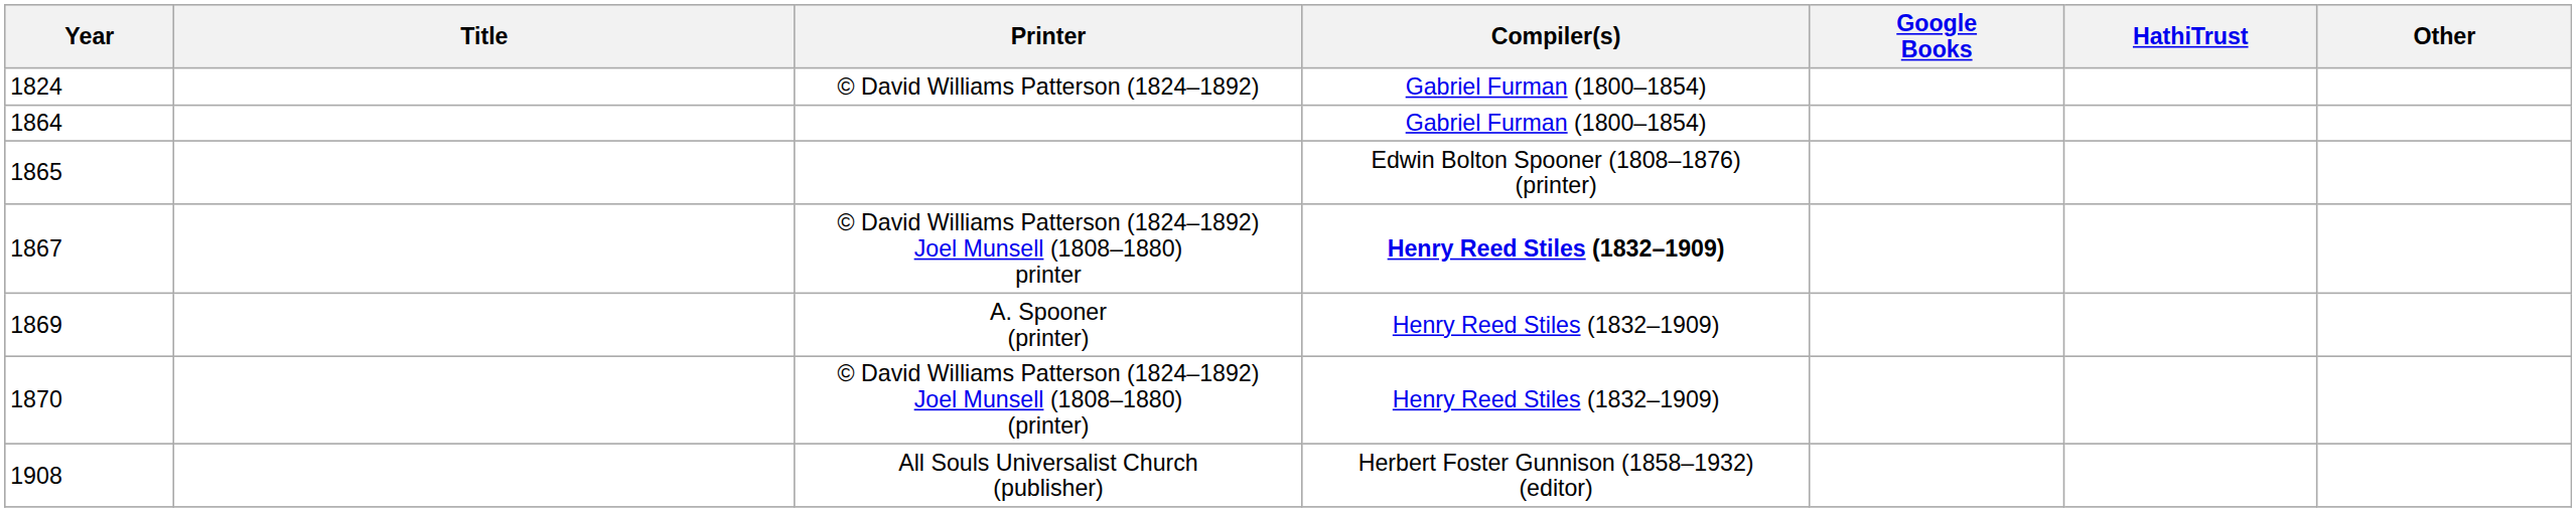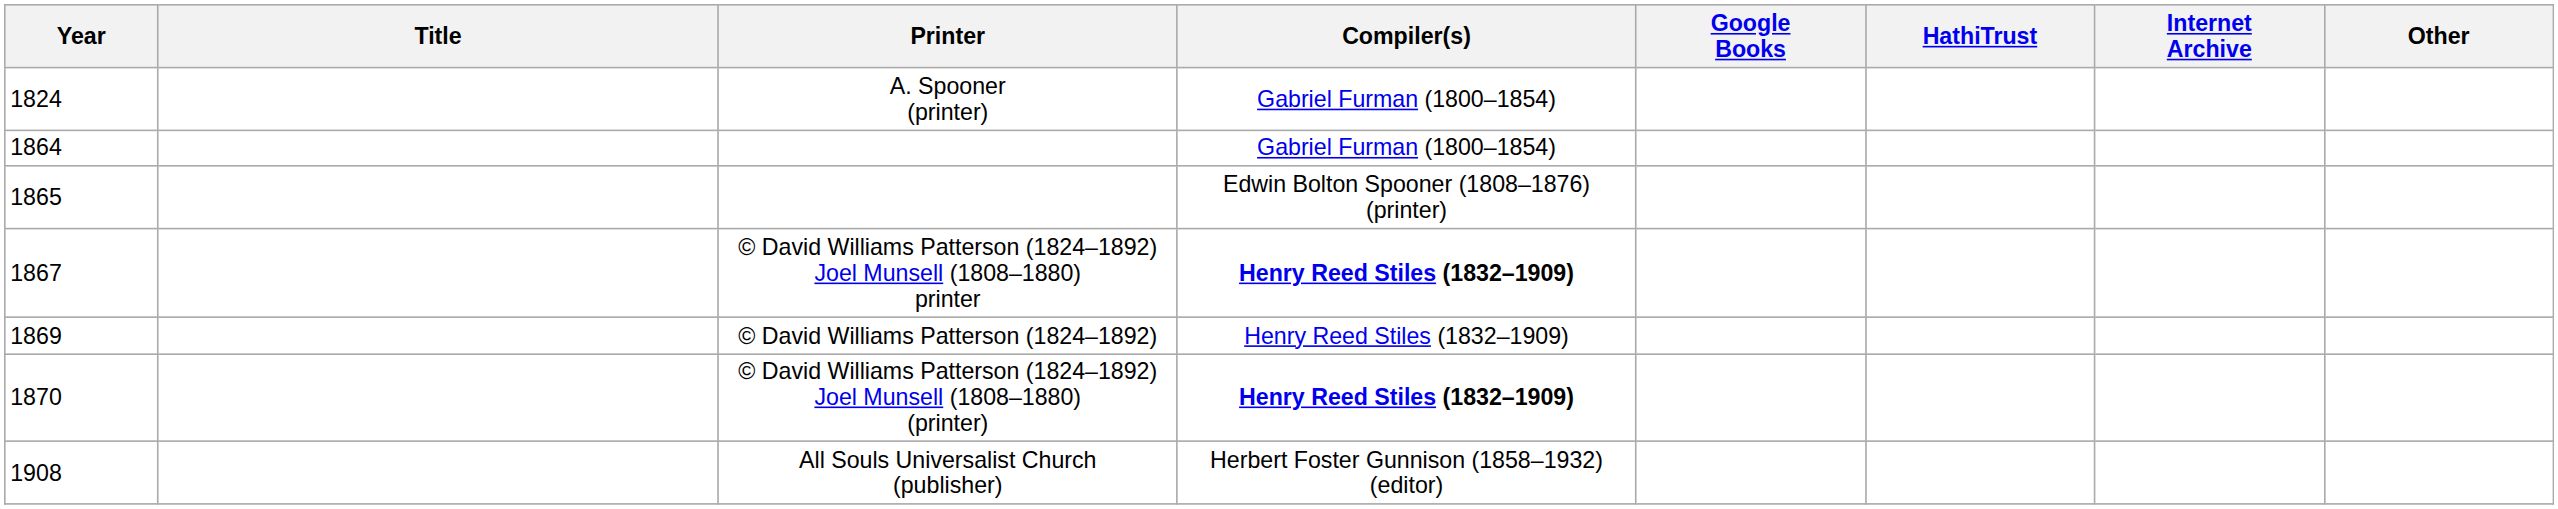 <table class="wikitable collapsible sortable" border="0" cellpadding="1" style="color:black; background-color: #FFFFFF; font-size: 90%; width:100%">
 <tr>
 <th>Year</th>
 <th>Title</th>
 <th>Printer</th>
 <th>Compiler(s)</th>
 <th><a href='#'>Google<br>Books</a></th>
 <th><a href='#'>HathiTrust</a></th>
+<th><a href='#'>Internet<br>Archive</a></th>
 <th>Other</th>
 </tr>
 <tr>
 <td width="6%">1824</td>
 <td width="22%" width="18%" data-sort-value="notes 1824"></td>
-<td style="text-align:center" width="18%" data-sort-value="patterson 1869">© David Williams Patterson (1824–1892)</td>
+<td style="text-align:center" width="18%" data-sort-value="spooner 1824">A. Spooner<br>(printer)</td>
 <td style="text-align:center" width="18%" data-sort-value="furman 1824"><a href='#'>Gabriel Furman</a> (1800–1854)</td>
 <td style="text-align:center" width="9%" data-sort-value="harvard 1824"></td>
+<td style="text-align:center" width="9%"></td>
 <td style="text-align:center" width="9%"></td>
 <td style="text-align:center" width="9%"></td>
 </tr>
 <tr>
 <td width="6%">1864</td>
 <td width="22%" width="18%" data-sort-value="notes 1864"></td>
 <td style="text-align:center" width="18%"></td>
 <td style="text-align:center" width="18%" data-sort-value="furman 1864"><a href='#'>Gabriel Furman</a> (1800–1854)</td>
 <td style="text-align:center" width="9%"></td>
 <td style="text-align:center" width="9%"></td>
+<td style="text-align:center" width="9%" data-sort-value="cornell 1864"></td>
 <td style="text-align:center" width="9%"></td>
 </tr>
 <tr>
 <td width="6%">1865</td>
 <td width="22%" width="18%" data-sort-value="notes 1865"></td>
 <td style="text-align:center" width="18%"></td>
 <td style="text-align:center" width="18%" data-sort-value="spooner 1865">Edwin Bolton Spooner (1808–1876)<br>(printer)</td>
 <td style="text-align:center" width="9%" data-sort-value="wisconsin 1865"></td>
 <td style="text-align:center" width="9%"></td>
 <td style="text-align:center" width="9%"></td>
+<td style="text-align:center" width="9%"></td>
 </tr>
 <tr>
 <td width="6%">1867</td>
 <td width="22%" width="18%" data-sort-value="History of 1867"></td>
 <td style="text-align:center" width="18%" data-sort-value="patterson 1867">© David Williams Patterson (1824–1892)<br><a href='#'>Joel Munsell</a> (1808–1880)<br>printer</td>
 <td style="text-align:center" width="18%" data-sort-value="stiles 1867"><strong><a href='#'>Henry Reed Stiles</a> (1832–1909)</strong></td>
 <td style="text-align:center" width="9%" data-sort-value="michigan 1867"></td>
 <td style="text-align:center" width="9%" data-sort-value="harvard 1867"></td>
+<td style="text-align:center" width="9%" data-sort-value="allen 1867"></td>
 <td style="text-align:center" width="9%"></td>
 </tr>
 <tr>
 <td width="6%">1869</td>
 <td width="22%" width="18%" data-sort-value="History of 1869"></td>
-<td style="text-align:center" width="18%" data-sort-value="spooner 1824">A. Spooner<br>(printer)</td>
+<td style="text-align:center" width="18%" data-sort-value="patterson 1869">© David Williams Patterson (1824–1892)</td>
 <td style="text-align:center" width="18%" data-sort-value="stiles 1869"><a href='#'>Henry Reed Stiles</a> (1832–1909)</td>
 <td style="text-align:center" width="9%" data-sort-value="michigan 1869"></td>
 <td style="text-align:center" width="9%" data-sort-value="cornell 1869"></td>
+<td style="text-align:center" width="9%" data-sort-value="allen 1869"></td>
 <td style="text-align:center" width="9%"></td>
 </tr>
 <tr>
 <td width="6%">1870</td>
 <td width="22%" width="18%" data-sort-value="History of 1870"></td>
 <td style="text-align:center" width="18%" data-sort-value="patterson 1870">© David Williams Patterson (1824–1892)<br><a href='#'>Joel Munsell</a> (1808–1880)<br>(printer)</td>
-<td style="text-align:center" width="18%" data-sort-value="stiles 1870"><a href='#'>Henry Reed Stiles</a> (1832–1909)</td>
+<td style="text-align:center" width="18%" data-sort-value="stiles 1870"><strong><a href='#'>Henry Reed Stiles</a> (1832–1909)</strong></td>
 <td style="text-align:center" width="9%" data-sort-value="michigan 1870"></td>
 <td style="text-align:center" width="9%" data-sort-value="harvard 1870"></td>
+<td style="text-align:center" width="9%"></td>
 <td style="text-align:center" width="9%"></td>
 </tr>
 <tr>
 <td width="6%;" data-sort-value="1908">1908</td>
 <td width="22%" data-sort-value="harlem 1881"></td>
 <td style="text-align:center" width="18%" data-sort-value="all souls 1908">All Souls Universalist Church<br>(publisher)</td>
 <td style="text-align:center" width="18%" data-sort-value="gunnison 1908">Herbert Foster Gunnison (1858–1932)<br>(editor)</td>
 <td style="text-align:center" width="9%" data-sort-value="harvard 1908"></td>
 <td style="text-align:center" width="9%" data-sort-value="nypl 1881"></td>
+<td style="text-align:center" width="9%" data-sort-value="harvard 1908"></td>
 <td style="text-align:center" width="9%"></td>
 </tr>
 </table>
